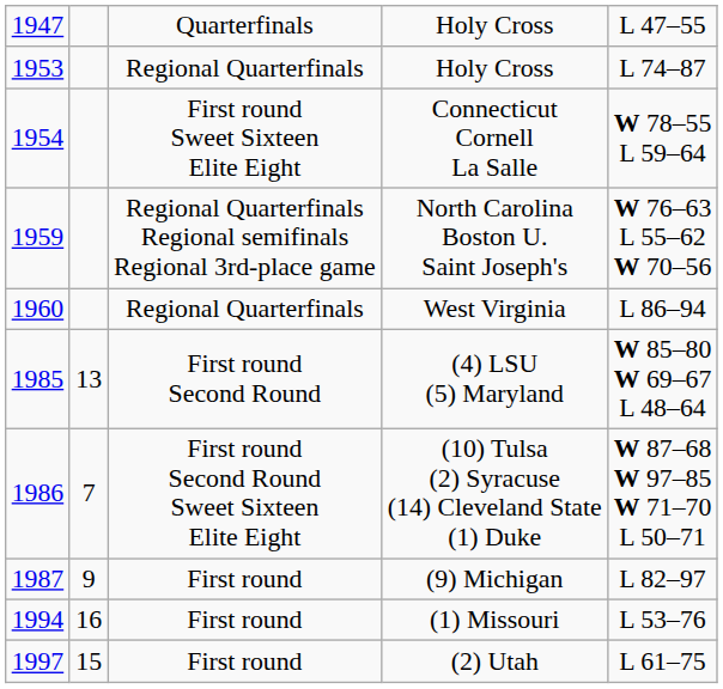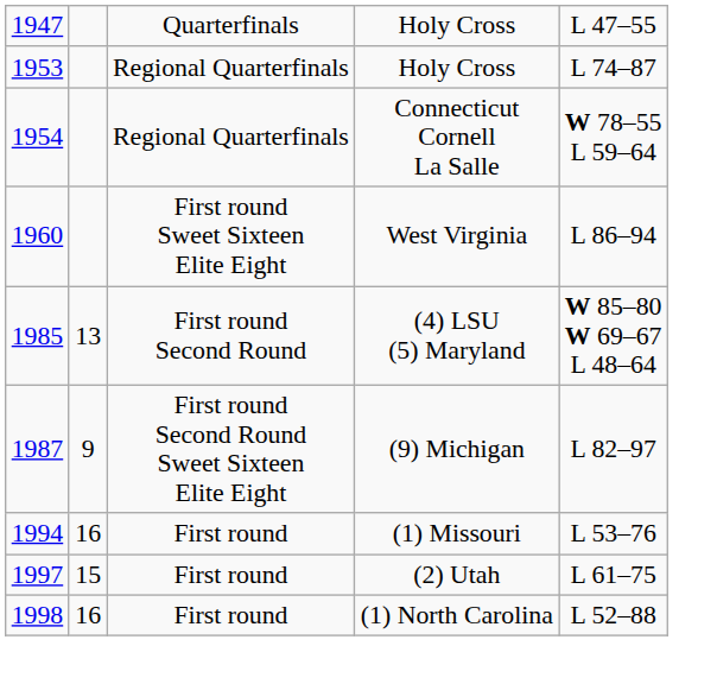 <table class="wikitable">
 <tr align="center">
 <td><a href='#'>1947</a></td>
 <td></td>
 <td>Quarterfinals</td>
 <td>Holy Cross</td>
 <td>L 47–55</td>
 </tr>
 <tr align="center">
 <td><a href='#'>1953</a></td>
 <td></td>
 <td>Regional Quarterfinals</td>
 <td>Holy Cross</td>
 <td>L 74–87</td>
 </tr>
 <tr align="center">
 <td><a href='#'>1954</a></td>
 <td></td>
-<td>First round<br>Sweet Sixteen<br>Elite Eight</td>
+<td>Regional Quarterfinals</td>
 <td>Connecticut<br>Cornell<br>La Salle</td>
 <td><strong>W</strong> 78–55<br>L 59–64</td>
 </tr>
 <tr align="center">
-<td><a href='#'>1959</a></td>
-<td></td>
-<td>Regional Quarterfinals<br>Regional semifinals<br>Regional 3rd-place game</td>
-<td>North Carolina<br>Boston U.<br>Saint Joseph's</td>
-<td><strong>W</strong> 76–63<br>L 55–62<br><strong>W</strong> 70–56</td>
-</tr>
-<tr align="center">
 <td><a href='#'>1960</a></td>
 <td></td>
-<td>Regional Quarterfinals</td>
+<td>First round<br>Sweet Sixteen<br>Elite Eight</td>
 <td>West Virginia</td>
 <td>L 86–94</td>
 </tr>
 <tr align="center">
 <td><a href='#'>1985</a></td>
 <td>13</td>
 <td>First round<br>Second Round</td>
 <td>(4) LSU<br>(5) Maryland</td>
 <td><strong>W</strong> 85–80<br><strong>W</strong> 69–67<br>L 48–64</td>
 </tr>
 <tr align="center">
-<td><a href='#'>1986</a></td>
-<td>7</td>
-<td>First round<br>Second Round<br>Sweet Sixteen<br>Elite Eight</td>
-<td>(10) Tulsa<br>(2) Syracuse<br>(14) Cleveland State<br>(1) Duke</td>
-<td><strong>W</strong> 87–68<br><strong>W</strong> 97–85<br><strong>W</strong> 71–70<br>L 50–71</td>
-</tr>
-<tr align="center">
 <td><a href='#'>1987</a></td>
 <td>9</td>
-<td>First round</td>
+<td>First round<br>Second Round<br>Sweet Sixteen<br>Elite Eight</td>
 <td>(9) Michigan</td>
 <td>L 82–97</td>
 </tr>
 <tr align="center">
 <td><a href='#'>1994</a></td>
 <td>16</td>
 <td>First round</td>
 <td>(1) Missouri</td>
 <td>L 53–76</td>
 </tr>
 <tr align="center">
 <td><a href='#'>1997</a></td>
 <td>15</td>
 <td>First round</td>
 <td>(2) Utah</td>
 <td>L 61–75</td>
 </tr>
+<tr align="center">
+<td><a href='#'>1998</a></td>
+<td>16</td>
+<td>First round</td>
+<td>(1) North Carolina</td>
+<td>L 52–88</td>
+</tr>
 </table>
